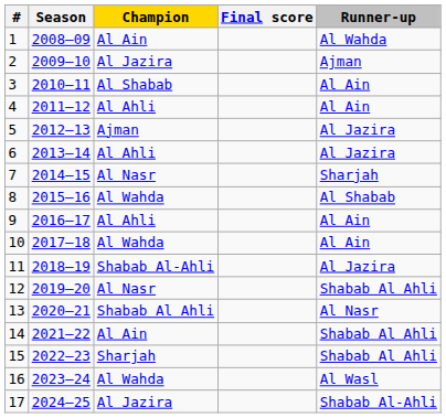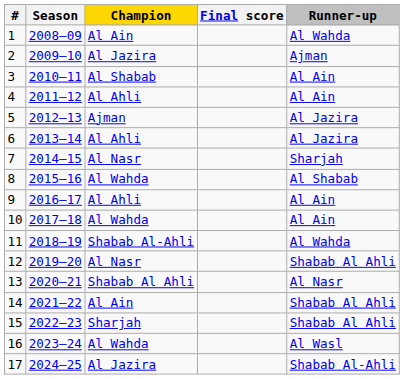 <table class="wikitable">
 <tr>
 <th>#</th>
 <th>Season</th>
 <th style="background:gold">Champion</th>
 <th scope="col" class="unsortable"><a href='#'>Final</a> score</th>
 <th style="background:silver">Runner-up</th>
 </tr>
 <tr>
 <td>1</td>
 <td><a href='#'>2008–09</a></td>
 <td><a href='#'>Al Ain</a></td>
 <td></td>
 <td><a href='#'>Al Wahda</a></td>
 </tr>
 <tr>
 <td>2</td>
 <td><a href='#'>2009–10</a></td>
 <td><a href='#'>Al Jazira</a></td>
 <td></td>
 <td><a href='#'>Ajman</a></td>
 </tr>
 <tr>
 <td>3</td>
 <td><a href='#'>2010–11</a></td>
 <td><a href='#'>Al Shabab</a></td>
 <td></td>
 <td><a href='#'>Al Ain</a></td>
 </tr>
 <tr>
 <td>4</td>
 <td><a href='#'>2011–12</a></td>
 <td><a href='#'>Al Ahli</a></td>
 <td></td>
 <td><a href='#'>Al Ain</a></td>
 </tr>
 <tr>
 <td>5</td>
 <td><a href='#'>2012–13</a></td>
 <td><a href='#'>Ajman</a></td>
 <td></td>
 <td><a href='#'>Al Jazira</a></td>
 </tr>
 <tr>
 <td>6</td>
 <td><a href='#'>2013–14</a></td>
 <td><a href='#'>Al Ahli</a></td>
 <td></td>
 <td><a href='#'>Al Jazira</a></td>
 </tr>
 <tr>
 <td>7</td>
 <td><a href='#'>2014–15</a></td>
 <td><a href='#'>Al Nasr</a></td>
 <td></td>
 <td><a href='#'>Sharjah</a></td>
 </tr>
 <tr>
 <td>8</td>
 <td><a href='#'>2015–16</a></td>
 <td><a href='#'>Al Wahda</a></td>
 <td></td>
 <td><a href='#'>Al Shabab</a></td>
 </tr>
 <tr>
 <td>9</td>
 <td><a href='#'>2016–17</a></td>
 <td><a href='#'>Al Ahli</a></td>
 <td></td>
 <td><a href='#'>Al Ain</a></td>
 </tr>
 <tr>
 <td>10</td>
 <td><a href='#'>2017–18</a></td>
 <td><a href='#'>Al Wahda</a></td>
 <td></td>
 <td><a href='#'>Al Ain</a></td>
 </tr>
 <tr>
 <td>11</td>
 <td><a href='#'>2018–19</a></td>
 <td><a href='#'>Shabab Al-Ahli</a></td>
 <td></td>
-<td><a href='#'>Al Jazira</a></td>
+<td><a href='#'>Al Wahda</a></td>
 </tr>
 <tr>
 <td>12</td>
 <td><a href='#'>2019–20</a></td>
 <td><a href='#'>Al Nasr</a></td>
 <td></td>
 <td><a href='#'>Shabab Al Ahli</a></td>
 </tr>
 <tr>
 <td>13</td>
 <td><a href='#'>2020–21</a></td>
 <td><a href='#'>Shabab Al Ahli</a></td>
 <td></td>
 <td><a href='#'>Al Nasr</a></td>
 </tr>
 <tr>
 <td>14</td>
 <td><a href='#'>2021–22</a></td>
 <td><a href='#'>Al Ain</a></td>
 <td></td>
 <td><a href='#'>Shabab Al Ahli</a></td>
 </tr>
 <tr>
 <td>15</td>
 <td><a href='#'>2022–23</a></td>
 <td><a href='#'>Sharjah</a></td>
 <td></td>
 <td><a href='#'>Shabab Al Ahli</a></td>
 </tr>
 <tr>
 <td>16</td>
 <td><a href='#'>2023–24</a></td>
 <td><a href='#'>Al Wahda</a></td>
 <td></td>
 <td><a href='#'>Al Wasl</a></td>
 </tr>
 <tr>
 <td>17</td>
 <td><a href='#'>2024–25</a></td>
 <td><a href='#'>Al Jazira</a></td>
 <td></td>
 <td><a href='#'>Shabab Al-Ahli</a></td>
 </tr>
 </table>
